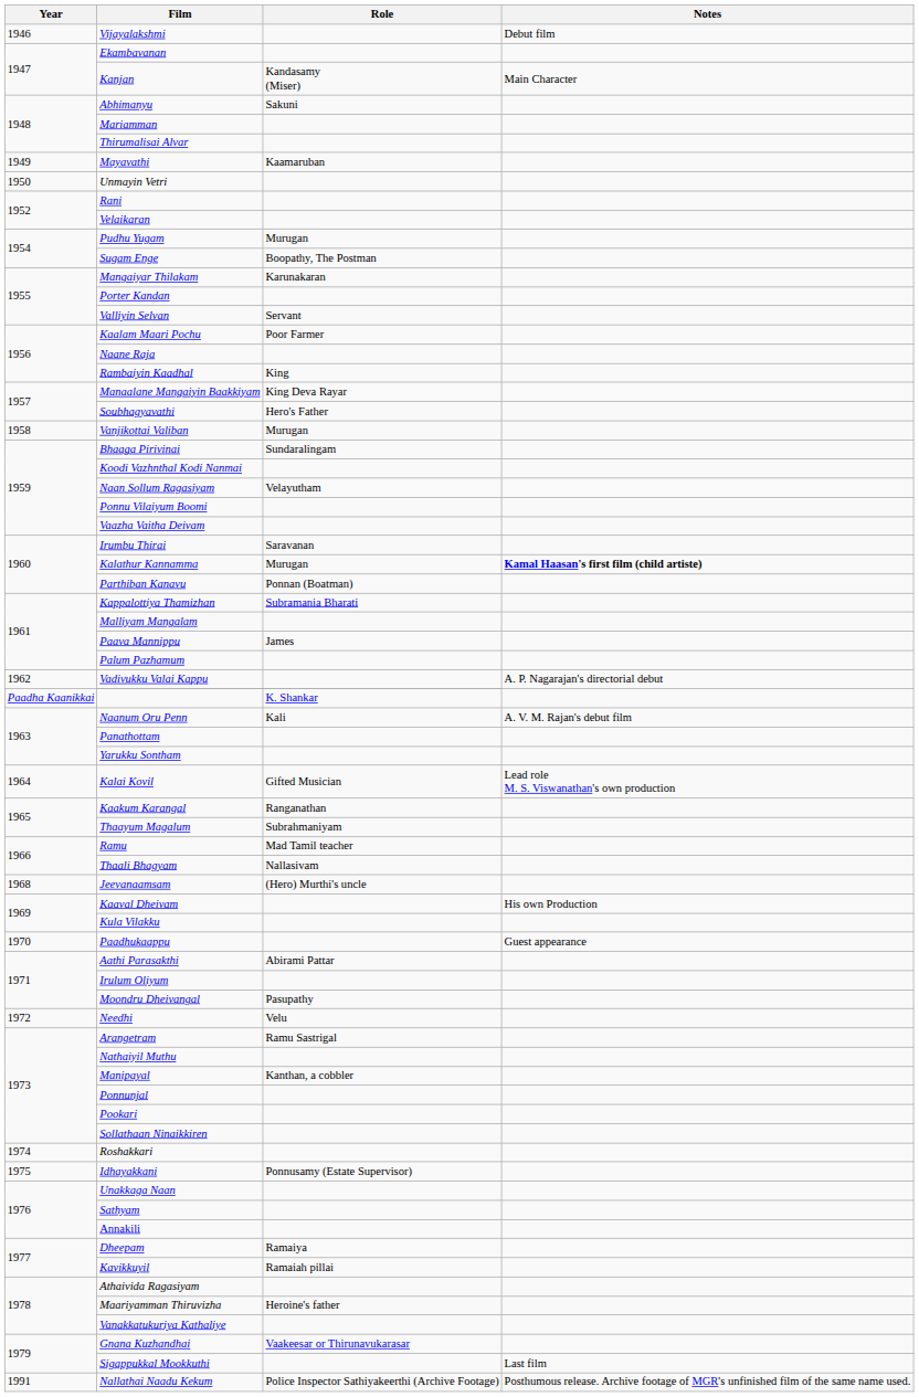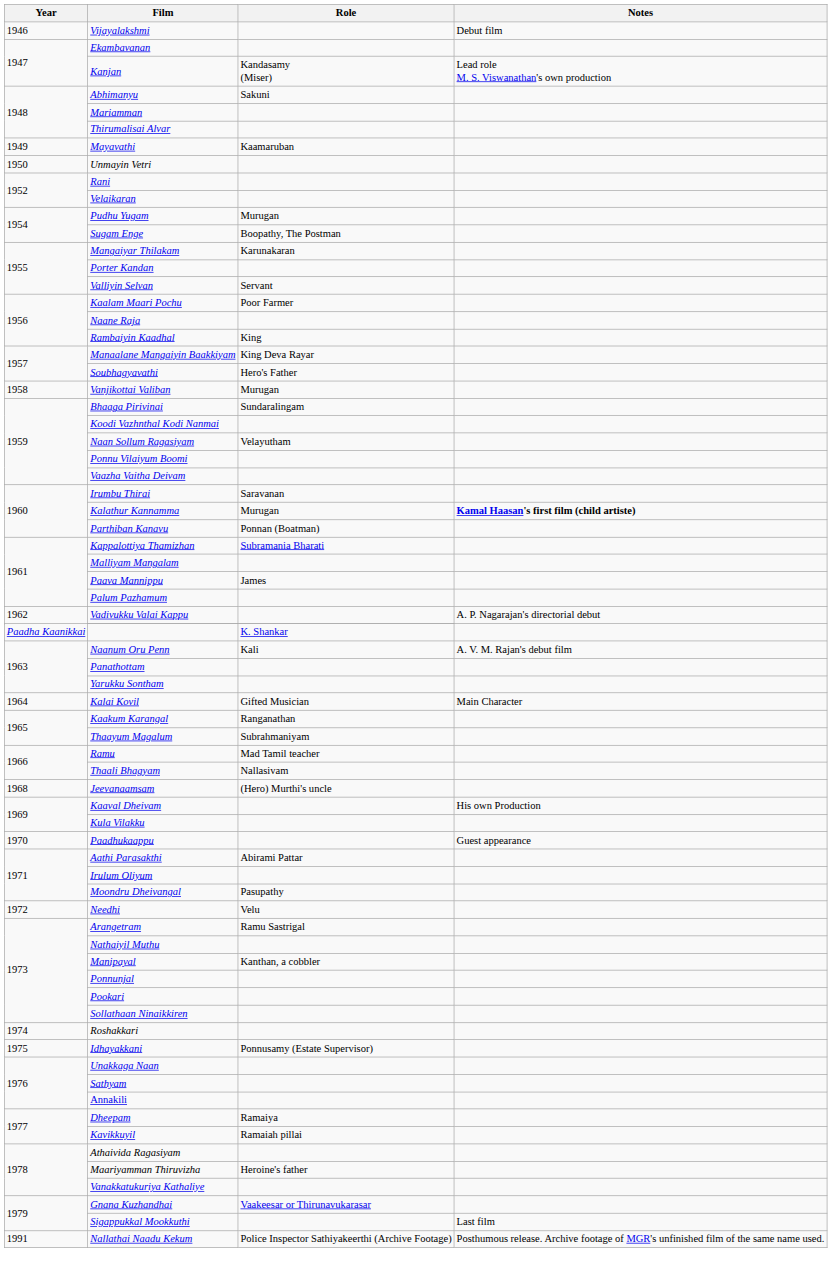 <table class="wikitable" style="font-size:90%;">
 <tr>
 <th>Year</th>
 <th>Film</th>
 <th>Role</th>
 <th>Notes</th>
 </tr>
 <tr>
 <td>1946</td>
 <td><a href='#'><em>Vijayalakshmi</em></a></td>
 <td></td>
 <td>Debut film</td>
 </tr>
 <tr>
 <td rowspan=2>1947</td>
 <td><em><a href='#'>Ekambavanan</a></em></td>
 <td></td>
 <td></td>
 </tr>
 <tr>
 <td><em><a href='#'>Kanjan</a></em></td>
 <td>Kandasamy<br>(Miser)</td>
-<td>Main Character</td>
+<td>Lead role<br><a href='#'>M. S. Viswanathan</a>'s own production</td>
 </tr>
 <tr>
 <td rowspan=3>1948</td>
 <td><a href='#'><em>Abhimanyu</em></a></td>
 <td>Sakuni</td>
 <td></td>
 </tr>
 <tr>
 <td><em><a href='#'>Mariamman</a></em></td>
 <td></td>
 <td></td>
 </tr>
 <tr>
 <td><a href='#'><em>Thirumalisai Alvar</em></a></td>
 <td></td>
 <td></td>
 </tr>
 <tr>
 <td>1949</td>
 <td><em><a href='#'>Mayavathi</a></em></td>
 <td>Kaamaruban</td>
 <td></td>
 </tr>
 <tr>
 <td>1950</td>
 <td><em>Unmayin Vetri</em></td>
 <td></td>
 <td></td>
 </tr>
 <tr>
 <td rowspan=2>1952</td>
 <td><a href='#'><em>Rani</em></a></td>
 <td></td>
 <td></td>
 </tr>
 <tr>
 <td><a href='#'><em>Velaikaran</em></a></td>
 <td></td>
 <td></td>
 </tr>
 <tr>
 <td rowspan=2>1954</td>
 <td><a href='#'><em>Pudhu Yugam</em></a></td>
 <td>Murugan</td>
 <td></td>
 </tr>
 <tr>
 <td><em><a href='#'>Sugam Enge</a></em></td>
 <td>Boopathy, The Postman</td>
 <td></td>
 </tr>
 <tr>
 <td rowspan=3>1955</td>
 <td><em><a href='#'>Mangaiyar Thilakam</a></em></td>
 <td>Karunakaran</td>
 <td></td>
 </tr>
 <tr>
 <td><em><a href='#'>Porter Kandan</a></em></td>
 <td></td>
 <td></td>
 </tr>
 <tr>
 <td><em><a href='#'>Valliyin Selvan</a></em></td>
 <td>Servant</td>
 <td></td>
 </tr>
 <tr>
 <td rowspan=3>1956</td>
 <td><a href='#'><em>Kaalam Maari Pochu</em></a></td>
 <td>Poor Farmer</td>
 <td></td>
 </tr>
 <tr>
 <td><a href='#'><em>Naane Raja</em></a></td>
 <td></td>
 <td></td>
 </tr>
 <tr>
 <td><a href='#'><em>Rambaiyin Kaadhal</em></a></td>
 <td>King</td>
 <td></td>
 </tr>
 <tr>
 <td rowspan=2>1957</td>
 <td><em><a href='#'>Manaalane Mangaiyin Baakkiyam</a></em></td>
 <td>King Deva Rayar</td>
 <td></td>
 </tr>
 <tr>
 <td><em><a href='#'>Soubhagyavathi</a></em></td>
 <td>Hero's Father</td>
 <td></td>
 </tr>
 <tr>
 <td>1958</td>
 <td><em><a href='#'>Vanjikottai Valiban</a></em></td>
 <td>Murugan</td>
 <td></td>
 </tr>
 <tr>
 <td rowspan=5>1959</td>
 <td><em><a href='#'>Bhaaga Pirivinai</a></em></td>
 <td>Sundaralingam</td>
 <td></td>
 </tr>
 <tr>
 <td><a href='#'><em>Koodi Vazhnthal Kodi Nanmai</em></a></td>
 <td></td>
 <td></td>
 </tr>
 <tr>
 <td><em><a href='#'>Naan Sollum Ragasiyam</a></em></td>
 <td>Velayutham</td>
 <td></td>
 </tr>
 <tr>
 <td><em><a href='#'>Ponnu Vilaiyum Boomi</a></em></td>
 <td></td>
 <td></td>
 </tr>
 <tr>
 <td><em><a href='#'>Vaazha Vaitha Deivam</a></em></td>
 <td></td>
 <td></td>
 </tr>
 <tr>
 <td rowspan=3>1960</td>
 <td><em><a href='#'>Irumbu Thirai</a></em></td>
 <td>Saravanan</td>
 <td></td>
 </tr>
 <tr>
 <td><em><a href='#'>Kalathur Kannamma</a></em></td>
 <td>Murugan</td>
 <td><strong><a href='#'>Kamal Haasan</a>'s first film (child artiste)</strong></td>
 </tr>
 <tr>
 <td><a href='#'><em>Parthiban Kanavu</em></a></td>
 <td>Ponnan (Boatman)</td>
 <td></td>
 </tr>
 <tr>
 <td rowspan=4>1961</td>
 <td><em><a href='#'>Kappalottiya Thamizhan</a></em></td>
 <td><a href='#'>Subramania Bharati</a></td>
 <td></td>
 </tr>
 <tr>
 <td><em><a href='#'>Malliyam Mangalam</a></em></td>
 <td></td>
 <td></td>
 </tr>
 <tr>
 <td><em><a href='#'>Paava Mannippu</a></em></td>
 <td>James</td>
 <td></td>
 </tr>
 <tr>
 <td><em><a href='#'>Palum Pazhamum</a></em></td>
 <td></td>
 <td></td>
 </tr>
 <tr>
 <td rowspan=2>1962</td>
 <td><em><a href='#'>Vadivukku Valai Kappu</a></em></td>
 <td></td>
 <td>A. P. Nagarajan's directorial debut</td>
 </tr>
 <tr>
 </tr>
 <tr>
 <td><em><a href='#'>Paadha Kaanikkai</a></em></td>
 <td></td>
 <td><a href='#'>K. Shankar</a></td>
 </tr>
 <tr>
 <td rowspan=3>1963</td>
 <td><em><a href='#'>Naanum Oru Penn</a></em></td>
 <td>Kali</td>
 <td>A. V. M. Rajan's debut film</td>
 </tr>
 <tr>
 <td><em><a href='#'>Panathottam</a></em></td>
 <td></td>
 <td></td>
 </tr>
 <tr>
 <td><em><a href='#'>Yarukku Sontham</a></em></td>
 <td></td>
 <td></td>
 </tr>
 <tr>
 <td>1964</td>
 <td><em><a href='#'>Kalai Kovil</a></em></td>
 <td>Gifted Musician</td>
-<td>Lead role<br><a href='#'>M. S. Viswanathan</a>'s own production</td>
+<td>Main Character</td>
 </tr>
 <tr>
 <td rowspan=2>1965</td>
 <td><em><a href='#'>Kaakum Karangal</a></em></td>
 <td>Ranganathan</td>
 <td></td>
 </tr>
 <tr>
 <td><em><a href='#'>Thaayum Magalum</a></em></td>
 <td>Subrahmaniyam</td>
 <td></td>
 </tr>
 <tr>
 <td rowspan=2>1966</td>
 <td><a href='#'><em>Ramu</em></a></td>
 <td>Mad Tamil teacher</td>
 <td></td>
 </tr>
 <tr>
 <td><em><a href='#'>Thaali Bhagyam</a></em></td>
 <td>Nallasivam</td>
 <td></td>
 </tr>
 <tr>
 <td>1968</td>
 <td><em><a href='#'>Jeevanaamsam</a></em></td>
 <td>(Hero) Murthi's uncle</td>
 <td></td>
 </tr>
 <tr>
 <td rowspan=2>1969</td>
 <td><em><a href='#'>Kaaval Dheivam</a></em></td>
 <td></td>
 <td>His own Production</td>
 </tr>
 <tr>
 <td><em><a href='#'>Kula Vilakku</a></em></td>
 <td></td>
 <td></td>
 </tr>
 <tr>
 <td>1970</td>
 <td><em><a href='#'>Paadhukaappu</a></em></td>
 <td></td>
 <td>Guest appearance</td>
 </tr>
 <tr>
 <td rowspan=3>1971</td>
 <td><em><a href='#'>Aathi Parasakthi</a></em></td>
 <td>Abirami Pattar</td>
 <td></td>
 </tr>
 <tr>
 <td><em><a href='#'>Irulum Oliyum</a></em></td>
 <td></td>
 <td></td>
 </tr>
 <tr>
 <td><em><a href='#'>Moondru Dheivangal</a></em></td>
 <td>Pasupathy</td>
 <td></td>
 </tr>
 <tr>
 <td>1972</td>
 <td><a href='#'><em>Needhi</em></a></td>
 <td>Velu</td>
 <td></td>
 </tr>
 <tr>
 <td rowspan=6>1973</td>
 <td><a href='#'><em>Arangetram</em></a></td>
 <td>Ramu Sastrigal</td>
 <td></td>
 </tr>
 <tr>
 <td><em><a href='#'>Nathaiyil Muthu</a></em></td>
 <td></td>
 <td></td>
 </tr>
 <tr>
 <td><em><a href='#'>Manipayal</a></em></td>
 <td>Kanthan, a cobbler</td>
 <td></td>
 </tr>
 <tr>
 <td><em><a href='#'>Ponnunjal</a></em></td>
 <td></td>
 <td></td>
 </tr>
 <tr>
 <td><em><a href='#'>Pookari</a></em></td>
 <td></td>
 <td></td>
 </tr>
 <tr>
 <td><em><a href='#'>Sollathaan Ninaikkiren</a></em></td>
 <td></td>
 <td></td>
 </tr>
 <tr>
 <td>1974</td>
 <td><em>Roshakkari</em></td>
 <td></td>
 <td></td>
 </tr>
 <tr>
 <td>1975</td>
 <td><em><a href='#'>Idhayakkani</a></em></td>
 <td>Ponnusamy (Estate Supervisor)</td>
 <td></td>
 </tr>
 <tr>
 <td rowspan="3">1976</td>
 <td><em><a href='#'>Unakkaga Naan</a></em></td>
 <td></td>
 <td></td>
 </tr>
 <tr>
 <td><a href='#'><em>Sathyam</em></a></td>
 <td></td>
 <td></td>
 </tr>
 <tr>
 <td><a href='#'>Annakili</a></td>
 <td></td>
 <td></td>
 </tr>
 <tr>
 <td rowspan=2>1977</td>
 <td><em><a href='#'>Dheepam</a></em></td>
 <td>Ramaiya</td>
 <td></td>
 </tr>
 <tr>
 <td><em><a href='#'>Kavikkuyil</a></em></td>
 <td>Ramaiah pillai</td>
 <td></td>
 </tr>
 <tr>
 <td rowspan=3>1978</td>
 <td><em>Athaivida Ragasiyam</em></td>
 <td></td>
 <td></td>
 </tr>
 <tr>
 <td><em>Maariyamman Thiruvizha</em></td>
 <td>Heroine's father</td>
 <td></td>
 </tr>
 <tr>
 <td><em><a href='#'>Vanakkatukuriya Kathaliye</a></em></td>
 <td></td>
 <td></td>
 </tr>
 <tr>
 <td rowspan=2>1979</td>
 <td><em><a href='#'>Gnana Kuzhandhai</a></em></td>
 <td><a href='#'>Vaakeesar or Thirunavukarasar</a></td>
 <td></td>
 </tr>
 <tr>
 <td><em><a href='#'>Sigappukkal Mookkuthi</a></em></td>
 <td></td>
 <td>Last film</td>
 </tr>
 <tr>
 <td>1991</td>
 <td><em><a href='#'>Nallathai Naadu Kekum</a></em></td>
 <td>Police Inspector Sathiyakeerthi (Archive Footage)</td>
 <td>Posthumous release. Archive footage of <a href='#'>MGR</a>'s unfinished film of the same name used.</td>
 </tr>
 </table>
